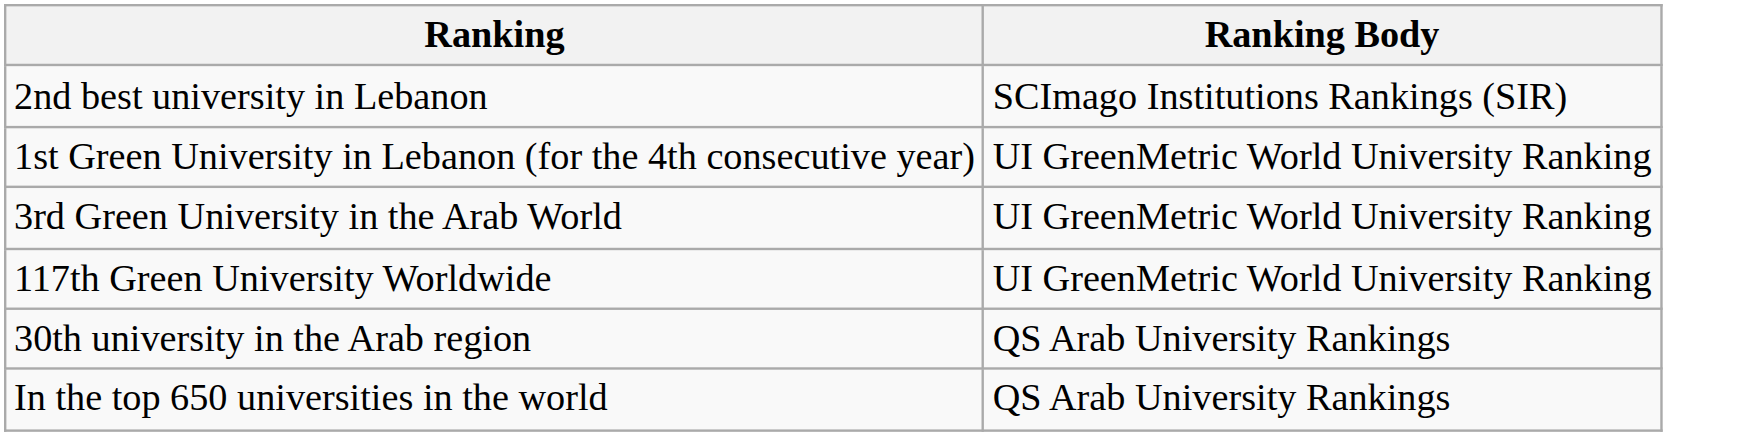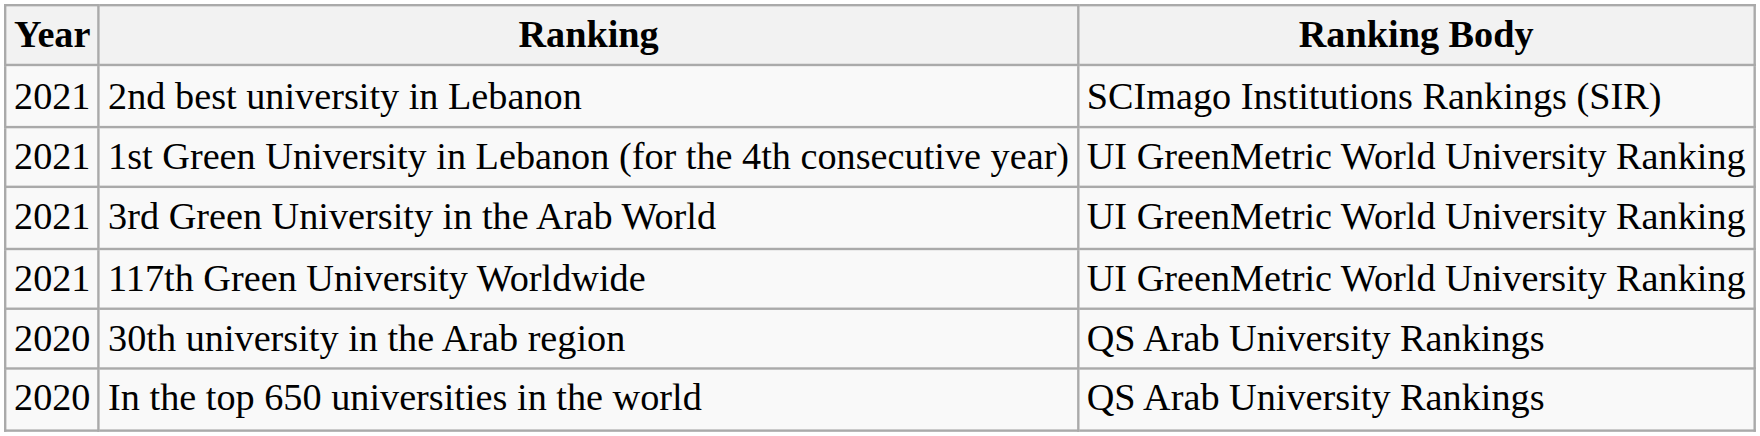 <table class="wikitable">
 <tr>
+<th>Year</th>
 <th>Ranking</th>
 <th>Ranking Body</th>
 </tr>
 <tr>
+<td>2021</td>
 <td>2nd best university in Lebanon</td>
 <td>SCImago Institutions Rankings (SIR)</td>
 </tr>
 <tr>
+<td>2021</td>
 <td>1st Green University in Lebanon (for the 4th consecutive year)</td>
 <td>UI GreenMetric World University Ranking</td>
 </tr>
 <tr>
+<td>2021</td>
 <td>3rd Green University in the Arab World</td>
 <td>UI GreenMetric World University Ranking</td>
 </tr>
 <tr>
+<td>2021</td>
 <td>117th Green University Worldwide</td>
 <td>UI GreenMetric World University Ranking</td>
 </tr>
 <tr>
+<td>2020</td>
 <td>30th university in the Arab region</td>
 <td>QS Arab University Rankings</td>
 </tr>
 <tr>
+<td>2020</td>
 <td>In the top 650 universities in the world</td>
 <td>QS Arab University Rankings</td>
 </tr>
 </table>
